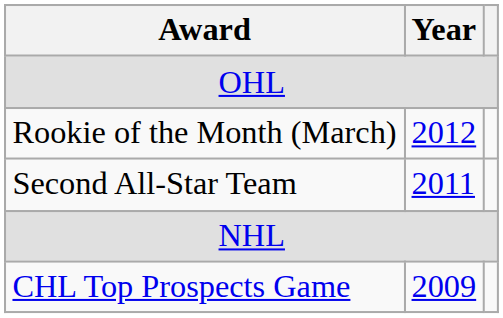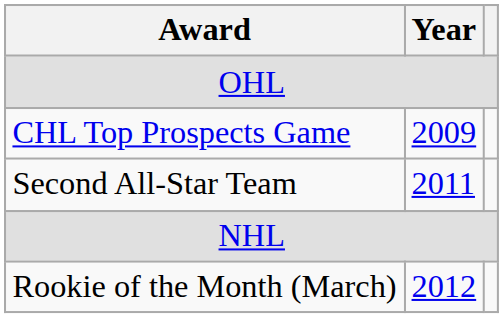 <table class="wikitable">
 <tr>
 <th>Award</th>
 <th>Year</th>
 <th></th>
 </tr>
 <tr ALIGN="center" bgcolor="#e0e0e0">
 <td colspan="3"><a href='#'>OHL</a></td>
 </tr>
 <tr>
-<td>Rookie of the Month (March)</td>
-<td><a href='#'>2012</a></td>
+<td><a href='#'>CHL Top Prospects Game</a></td>
+<td><a href='#'>2009</a></td>
 <td></td>
 </tr>
 <tr>
 <td>Second All-Star Team</td>
 <td><a href='#'>2011</a></td>
 <td></td>
 </tr>
 <tr ALIGN="center" bgcolor="#e0e0e0">
 <td colspan="3"><a href='#'>NHL</a></td>
 </tr>
 <tr>
-<td><a href='#'>CHL Top Prospects Game</a></td>
-<td><a href='#'>2009</a></td>
+<td>Rookie of the Month (March)</td>
+<td><a href='#'>2012</a></td>
 <td></td>
 </tr>
 </table>
